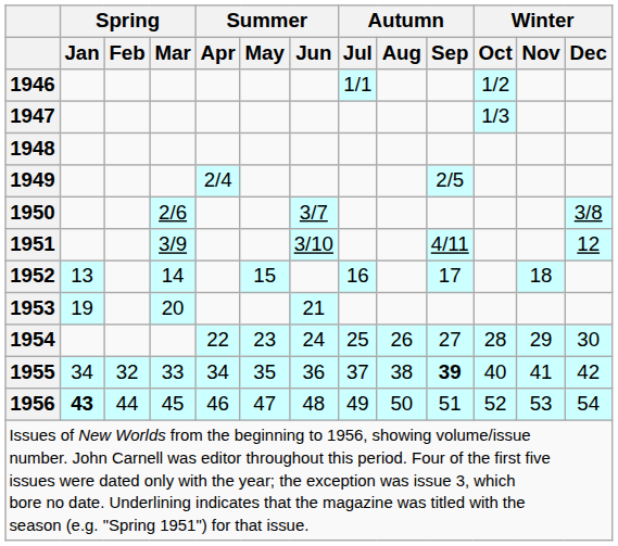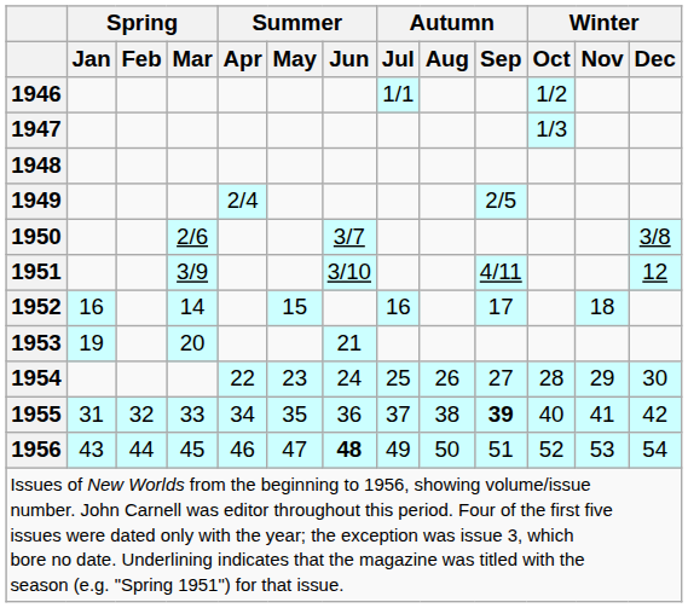 <table class="wikitable" style="font-size: 10pt; line-height: 11pt; margin-left: 2em; text-align: center; float: right">
 <tr>
 <th></th>
 <th colspan="3">Spring</th>
 <th colspan="3">Summer</th>
 <th colspan="3">Autumn</th>
 <th colspan="3">Winter</th>
 </tr>
 <tr>
 <th></th>
 <th>Jan</th>
 <th>Feb</th>
 <th>Mar</th>
 <th>Apr</th>
 <th>May</th>
 <th>Jun</th>
 <th>Jul</th>
 <th>Aug</th>
 <th>Sep</th>
 <th>Oct</th>
 <th>Nov</th>
 <th>Dec</th>
 </tr>
 <tr>
 <th>1946</th>
 <td></td>
 <td></td>
 <td></td>
 <td></td>
 <td></td>
 <td></td>
 <td bgcolor=#ccffff>1/1</td>
 <td></td>
 <td></td>
 <td bgcolor=#ccffff>1/2</td>
 <td></td>
 <td></td>
 </tr>
 <tr>
 <th>1947</th>
 <td></td>
 <td></td>
 <td></td>
 <td></td>
 <td></td>
 <td></td>
 <td></td>
 <td></td>
 <td></td>
 <td bgcolor=#ccffff>1/3</td>
 <td></td>
 <td></td>
 </tr>
 <tr>
 <th>1948</th>
 <td></td>
 <td></td>
 <td></td>
 <td></td>
 <td></td>
 <td></td>
 <td></td>
 <td></td>
 <td></td>
 <td></td>
 <td></td>
 <td></td>
 </tr>
 <tr>
 <th>1949</th>
 <td></td>
 <td></td>
 <td></td>
 <td bgcolor=#ccffff>2/4</td>
 <td></td>
 <td></td>
 <td></td>
 <td></td>
 <td bgcolor=#ccffff>2/5</td>
 <td></td>
 <td></td>
 <td></td>
 </tr>
 <tr>
 <th>1950</th>
 <td></td>
 <td></td>
 <td bgcolor=#ccffff><u>2/6</u></td>
 <td></td>
 <td></td>
 <td bgcolor=#ccffff><u>3/7</u></td>
 <td></td>
 <td></td>
 <td></td>
 <td></td>
 <td></td>
 <td bgcolor=#ccffff><u>3/8</u></td>
 </tr>
 <tr>
 <th>1951</th>
 <td></td>
 <td></td>
 <td bgcolor=#ccffff><u>3/9</u></td>
 <td></td>
 <td></td>
 <td bgcolor=#ccffff><u>3/10</u></td>
 <td></td>
 <td></td>
 <td bgcolor=#ccffff><u>4/11</u></td>
 <td></td>
 <td></td>
 <td bgcolor=#ccffff><u>12</u></td>
 </tr>
 <tr>
 <th>1952</th>
-<td bgcolor=#ccffff>13</td>
+<td bgcolor=#ccffff>16</td>
 <td></td>
 <td bgcolor=#ccffff>14</td>
 <td></td>
 <td bgcolor=#ccffff>15</td>
 <td></td>
 <td bgcolor=#ccffff>16</td>
 <td></td>
 <td bgcolor=#ccffff>17</td>
 <td></td>
 <td bgcolor=#ccffff>18</td>
 <td></td>
 </tr>
 <tr>
 <th>1953</th>
 <td bgcolor=#ccffff>19</td>
 <td></td>
 <td bgcolor=#ccffff>20</td>
 <td></td>
 <td></td>
 <td bgcolor=#ccffff>21</td>
 <td></td>
 <td></td>
 <td></td>
 <td></td>
 <td></td>
 <td></td>
 </tr>
 <tr>
 <th>1954</th>
 <td></td>
 <td></td>
 <td></td>
 <td bgcolor=#ccffff>22</td>
 <td bgcolor=#ccffff>23</td>
 <td bgcolor=#ccffff>24</td>
 <td bgcolor=#ccffff>25</td>
 <td bgcolor=#ccffff>26</td>
 <td bgcolor=#ccffff>27</td>
 <td bgcolor=#ccffff>28</td>
 <td bgcolor=#ccffff>29</td>
 <td bgcolor=#ccffff>30</td>
 </tr>
 <tr>
 <th>1955</th>
-<td bgcolor=#ccffff>34</td>
+<td bgcolor=#ccffff>31</td>
 <td bgcolor=#ccffff>32</td>
 <td bgcolor=#ccffff>33</td>
 <td bgcolor=#ccffff>34</td>
 <td bgcolor=#ccffff>35</td>
 <td bgcolor=#ccffff>36</td>
 <td bgcolor=#ccffff>37</td>
 <td bgcolor=#ccffff>38</td>
 <td bgcolor=#ccffff><strong>39</strong></td>
 <td bgcolor=#ccffff>40</td>
 <td bgcolor=#ccffff>41</td>
 <td bgcolor=#ccffff>42</td>
 </tr>
 <tr>
 <th>1956</th>
-<td bgcolor=#ccffff><strong>43</strong></td>
+<td bgcolor=#ccffff>43</td>
 <td bgcolor=#ccffff>44</td>
 <td bgcolor=#ccffff>45</td>
 <td bgcolor=#ccffff>46</td>
 <td bgcolor=#ccffff>47</td>
-<td bgcolor=#ccffff>48</td>
+<td bgcolor=#ccffff><strong>48</strong></td>
 <td bgcolor=#ccffff>49</td>
 <td bgcolor=#ccffff>50</td>
 <td bgcolor=#ccffff>51</td>
 <td bgcolor=#ccffff>52</td>
 <td bgcolor=#ccffff>53</td>
 <td bgcolor=#ccffff>54</td>
 </tr>
 <tr>
 <td colspan="13" style="font-size: 8pt; text-align:left">Issues of <em>New Worlds</em> from the beginning to 1956, showing volume/issue<br>number. John Carnell was editor throughout this period.  Four of the first five<br>issues were dated only with the year; the exception was issue 3, which<br>bore no date.  Underlining indicates that the magazine was titled with the<br>season (e.g. "Spring 1951") for that issue.</td>
 </tr>
 </table>
